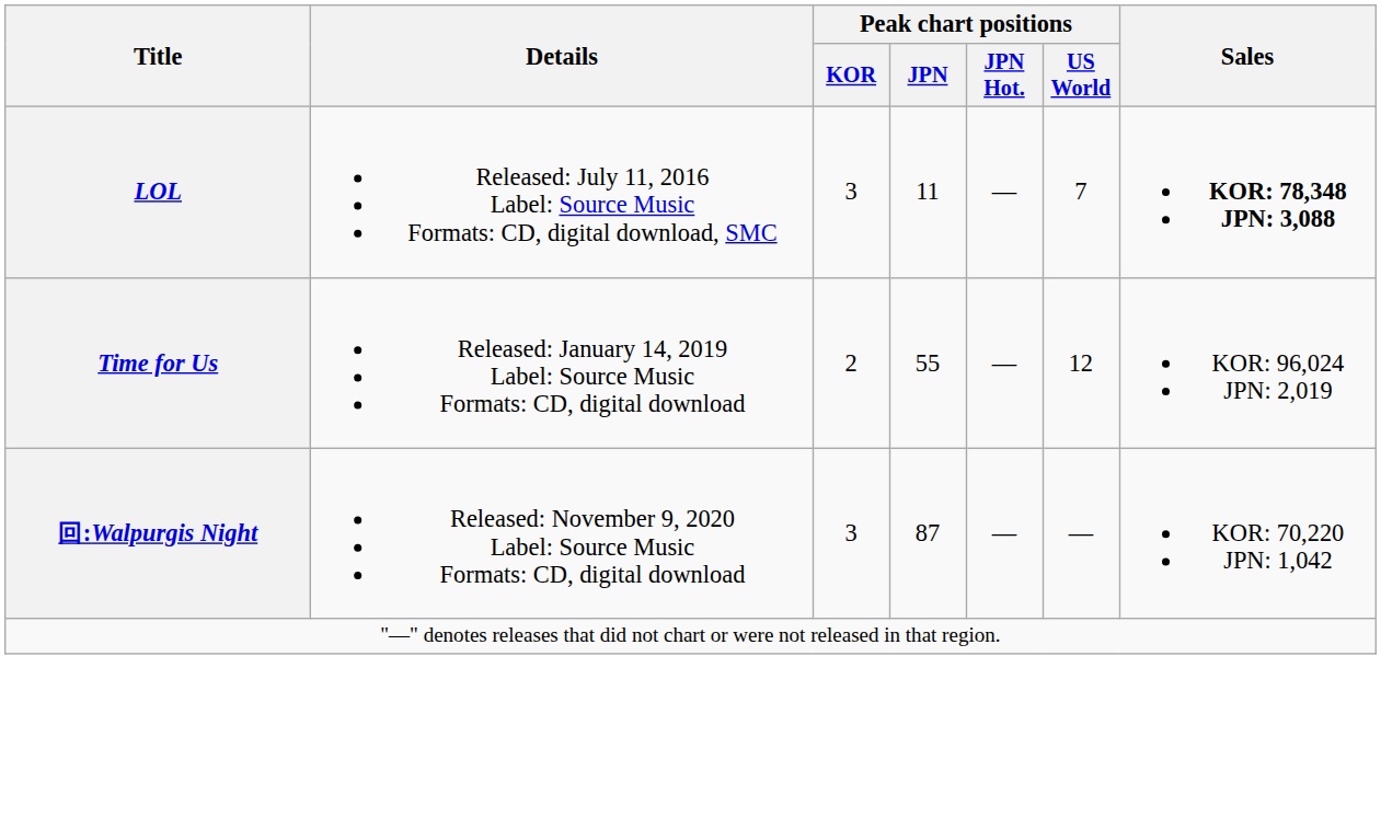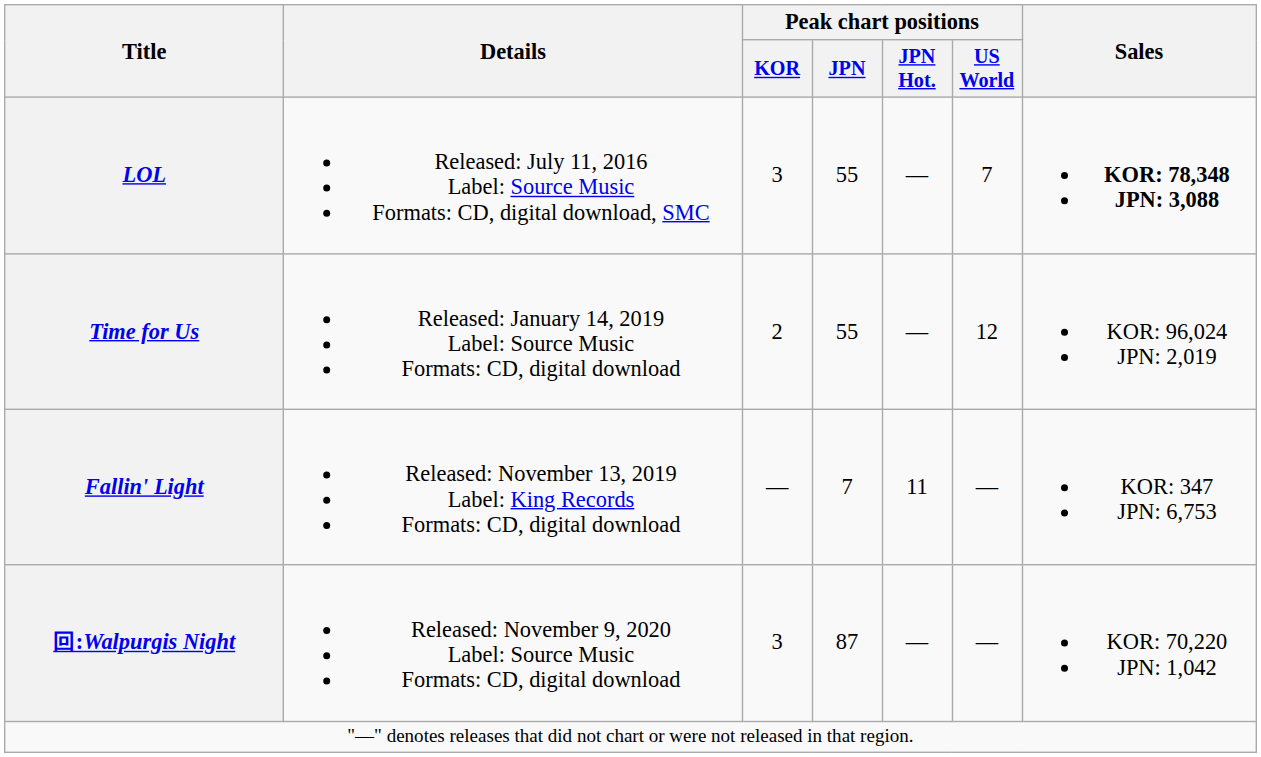 <table class="wikitable plainrowheaders" style="text-align:center">
 <tr>
 <th scope="col" rowspan="2" style="width:12em">Title</th>
 <th scope="col" rowspan="2" style="width:20em">Details</th>
 <th scope="col" colspan="4">Peak chart positions</th>
 <th scope="col" rowspan="2" style="width:10em">Sales</th>
 </tr>
 <tr>
 <th scope="col" style="width:3em;font-size:90%"><a href='#'>KOR</a><br></th>
 <th scope="col" style="width:3em;font-size:90%"><a href='#'>JPN</a><br></th>
 <th scope="col" style="width:3em;font-size:90%"><a href='#'>JPN Hot.</a><br></th>
 <th scope="col" style="width:3em;font-size:90%"><a href='#'>US<br>World</a><br></th>
 </tr>
 <tr>
 <th scope="row"><em><a href='#'>LOL</a></em></th>
 <td><br><ul><li>Released: July 11, 2016</li><li>Label: <a href='#'>Source Music</a></li><li>Formats: CD, digital download, <a href='#'>SMC</a></li></ul></td>
 <td>3</td>
-<td>11</td>
+<td>55</td>
 <td>—</td>
 <td>7</td>
 <td><strong><br><ul><li>KOR: 78,348</li><li>JPN: 3,088</li></ul></strong></td>
 </tr>
 <tr>
 <th scope="row"><em><a href='#'>Time for Us</a></em></th>
 <td><br><ul><li>Released: January 14, 2019</li><li>Label: Source Music</li><li>Formats: CD, digital download</li></ul></td>
 <td>2</td>
 <td>55</td>
 <td>—</td>
 <td>12</td>
 <td><br><ul><li>KOR: 96,024</li><li>JPN: 2,019</li></ul></td>
 </tr>
 <tr>
+<th scope="row"><em><a href='#'>Fallin' Light</a></em></th>
+<td><br><ul><li>Released: November 13, 2019</li><li>Label: <a href='#'>King Records</a></li><li>Formats: CD, digital download</li></ul></td>
+<td>—</td>
+<td>7</td>
+<td>11</td>
+<td>—</td>
+<td><br><ul><li>KOR: 347</li><li>JPN: 6,753</li></ul></td>
+</tr>
+<tr>
 <th scope="row"><a href='#'>回:<em>Walpurgis Night</em></a></th>
 <td><br><ul><li>Released: November 9, 2020</li><li>Label: Source Music</li><li>Formats: CD, digital download</li></ul></td>
 <td>3</td>
 <td>87</td>
 <td>—</td>
 <td>—</td>
 <td><br><ul><li>KOR: 70,220</li><li>JPN: 1,042</li></ul></td>
 </tr>
 <tr>
 <td colspan="7" style="font-size:85%">"—" denotes releases that did not chart or were not released in that region.</td>
 </tr>
 </table>
